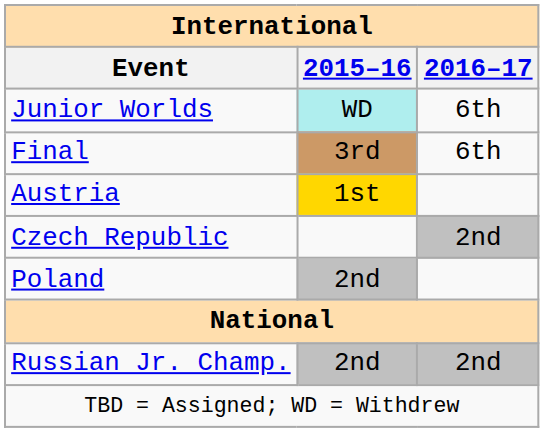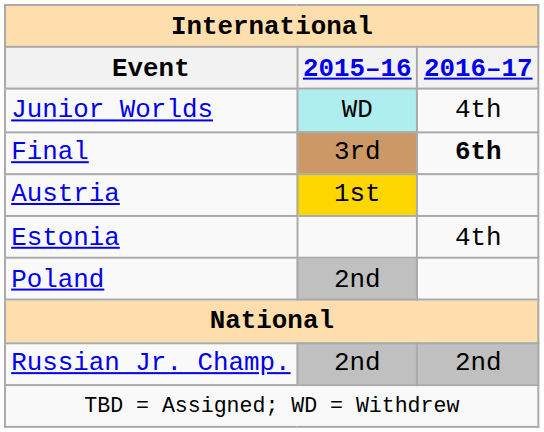 <table class="wikitable" style="text-align:center">
 <tr>
 <th style="background-color: #ffdead; " colspan=3 align=center>International</th>
 </tr>
 <tr>
 <th>Event</th>
 <th><a href='#'>2015–16</a></th>
 <th><a href='#'>2016–17</a></th>
 </tr>
 <tr>
 <td align=left><a href='#'>Junior Worlds</a></td>
 <td style="background: paleturquoise;">WD</td>
-<td>6th</td>
+<td>4th</td>
 </tr>
 <tr>
 <td align=left> <a href='#'>Final</a></td>
 <td bgcolor=cc9966>3rd</td>
-<td>6th</td>
+<td><strong>6th</strong></td>
 </tr>
 <tr>
 <td align=left> <a href='#'>Austria</a></td>
 <td bgcolor=gold>1st</td>
 <td></td>
 </tr>
 <tr>
-<td align=left> <a href='#'>Czech Republic</a></td>
+<td align=left> <a href='#'>Estonia</a></td>
 <td></td>
-<td bgcolor=silver>2nd</td>
+<td>4th</td>
 </tr>
 <tr>
 <td align=left> <a href='#'>Poland</a></td>
 <td bgcolor=silver>2nd</td>
 <td></td>
 </tr>
 <tr>
 <th style="background-color: #ffdead; " colspan=3 align=center>National</th>
 </tr>
 <tr>
 <td align=left><a href='#'>Russian Jr. Champ.</a></td>
 <td bgcolor=silver>2nd</td>
 <td bgcolor=silver>2nd</td>
 </tr>
 <tr>
 <td colspan=3 align=center><small> TBD = Assigned; WD = Withdrew </small></td>
 </tr>
 </table>
